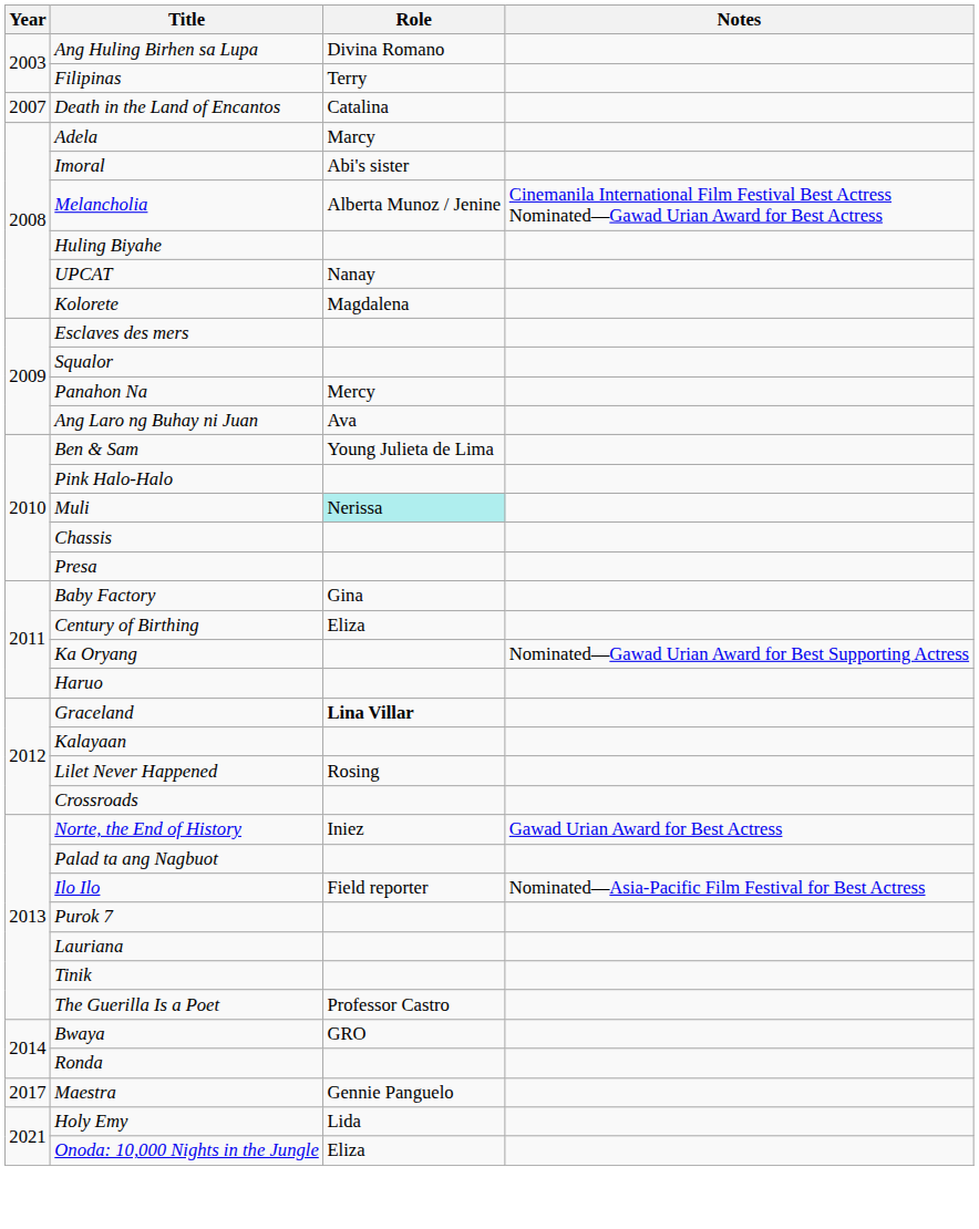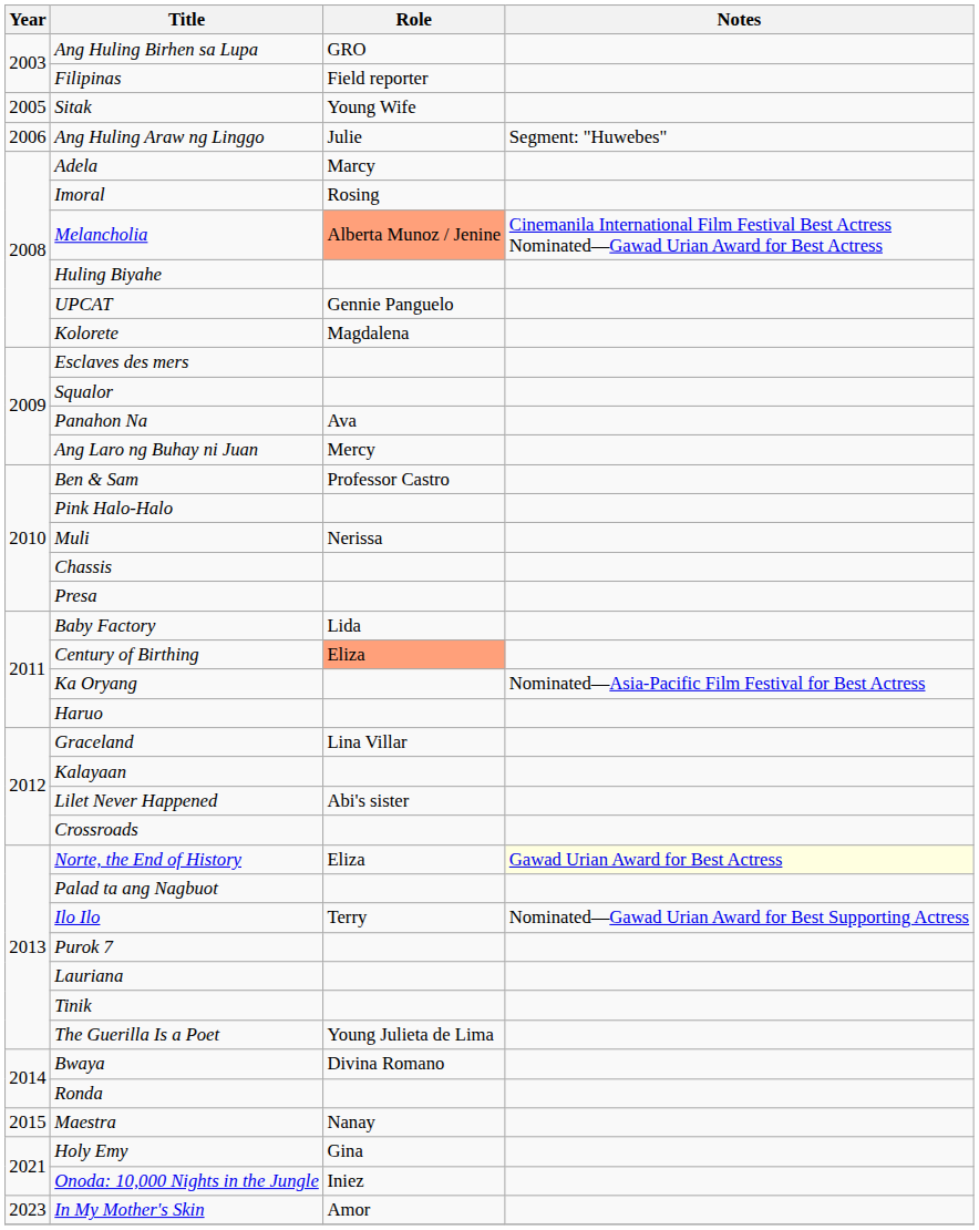 <table class="wikitable sortable">
 <tr>
 <th>Year</th>
 <th>Title</th>
 <th>Role</th>
 <th>Notes</th>
 </tr>
 <tr>
 <td rowspan=2>2003</td>
 <td><em>Ang Huling Birhen sa Lupa</em></td>
-<td>Divina Romano</td>
+<td>GRO</td>
 <td></td>
 </tr>
 <tr>
 <td><em>Filipinas</em></td>
-<td>Terry</td>
+<td>Field reporter</td>
 <td></td>
 </tr>
 <tr>
-<td>2007</td>
-<td><em>Death in the Land of Encantos</em></td>
-<td>Catalina</td>
+<td>2005</td>
+<td><em>Sitak</em></td>
+<td>Young Wife</td>
 <td></td>
+</tr>
+<tr>
+<td>2006</td>
+<td><em>Ang Huling Araw ng Linggo</em></td>
+<td>Julie</td>
+<td>Segment: "Huwebes"</td>
 </tr>
 <tr>
 <td rowspan=6>2008</td>
 <td><em>Adela</em></td>
 <td>Marcy</td>
 <td></td>
 </tr>
 <tr>
 <td><em>Imoral</em></td>
-<td>Abi's sister</td>
+<td>Rosing</td>
 <td></td>
 </tr>
 <tr>
 <td><em><a href='#'>Melancholia</a></em></td>
-<td>Alberta Munoz / Jenine</td>
+<td style="background: lightsalmon;">Alberta Munoz / Jenine</td>
 <td><a href='#'>Cinemanila International Film Festival Best Actress</a><br>Nominated—<a href='#'>Gawad Urian Award for Best Actress</a></td>
 </tr>
 <tr>
 <td><em>Huling Biyahe</em></td>
 <td></td>
 <td></td>
 </tr>
 <tr>
 <td><em>UPCAT</em></td>
-<td>Nanay</td>
+<td>Gennie Panguelo</td>
 <td></td>
 </tr>
 <tr>
 <td><em>Kolorete</em></td>
 <td>Magdalena</td>
 <td></td>
 </tr>
 <tr>
 <td rowspan=4>2009</td>
 <td><em>Esclaves des mers</em></td>
 <td></td>
 <td></td>
 </tr>
 <tr>
 <td><em>Squalor</em></td>
 <td></td>
 <td></td>
 </tr>
 <tr>
 <td><em>Panahon Na</em></td>
-<td>Mercy</td>
+<td>Ava</td>
 <td></td>
 </tr>
 <tr>
 <td><em>Ang Laro ng Buhay ni Juan</em></td>
-<td>Ava</td>
+<td>Mercy</td>
 <td></td>
 </tr>
 <tr>
 <td rowspan=5>2010</td>
 <td><em>Ben & Sam</em></td>
-<td>Young Julieta de Lima</td>
+<td>Professor Castro</td>
 <td></td>
 </tr>
 <tr>
 <td><em>Pink Halo-Halo</em></td>
 <td></td>
 <td></td>
 </tr>
 <tr>
 <td><em>Muli</em></td>
-<td style="background: paleturquoise;">Nerissa</td>
+<td>Nerissa</td>
 <td></td>
 </tr>
 <tr>
 <td><em>Chassis</em></td>
 <td></td>
 <td></td>
 </tr>
 <tr>
 <td><em>Presa</em></td>
 <td></td>
 <td></td>
 </tr>
 <tr>
 <td rowspan=4>2011</td>
 <td><em>Baby Factory</em></td>
-<td>Gina</td>
+<td>Lida</td>
 <td></td>
 </tr>
 <tr>
 <td><em>Century of Birthing</em></td>
-<td>Eliza</td>
+<td style="background: lightsalmon;">Eliza</td>
 <td></td>
 </tr>
 <tr>
 <td><em>Ka Oryang</em></td>
 <td></td>
-<td>Nominated—<a href='#'>Gawad Urian Award for Best Supporting Actress</a></td>
+<td>Nominated—<a href='#'>Asia-Pacific Film Festival for Best Actress</a></td>
 </tr>
 <tr>
 <td><em>Haruo</em></td>
 <td></td>
 <td></td>
 </tr>
 <tr>
 <td rowspan=4>2012</td>
 <td><em>Graceland</em></td>
-<td><strong>Lina Villar</strong></td>
+<td>Lina Villar</td>
 <td></td>
 </tr>
 <tr>
 <td><em>Kalayaan</em></td>
 <td></td>
 <td></td>
 </tr>
 <tr>
 <td><em>Lilet Never Happened</em></td>
-<td>Rosing</td>
+<td>Abi's sister</td>
 <td></td>
 </tr>
 <tr>
 <td><em>Crossroads</em></td>
 <td></td>
 <td></td>
 </tr>
 <tr>
 <td rowspan=7>2013</td>
 <td><em><a href='#'>Norte, the End of History</a></em></td>
-<td>Iniez</td>
-<td><a href='#'>Gawad Urian Award for Best Actress</a></td>
+<td>Eliza</td>
+<td style="background: lightyellow;"><a href='#'>Gawad Urian Award for Best Actress</a></td>
 </tr>
 <tr>
 <td><em>Palad ta ang Nagbuot</em></td>
 <td></td>
 <td></td>
 </tr>
 <tr>
 <td><em><a href='#'>Ilo Ilo</a></em></td>
-<td>Field reporter</td>
-<td>Nominated—<a href='#'>Asia-Pacific Film Festival for Best Actress</a></td>
+<td>Terry</td>
+<td>Nominated—<a href='#'>Gawad Urian Award for Best Supporting Actress</a></td>
 </tr>
 <tr>
 <td><em>Purok 7</em></td>
 <td></td>
 <td></td>
 </tr>
 <tr>
 <td><em>Lauriana</em></td>
 <td></td>
 <td></td>
 </tr>
 <tr>
 <td><em>Tinik</em></td>
 <td></td>
 <td></td>
 </tr>
 <tr>
 <td><em>The Guerilla Is a Poet</em></td>
-<td>Professor Castro</td>
+<td>Young Julieta de Lima</td>
 <td></td>
 </tr>
 <tr>
 <td rowspan=2>2014</td>
 <td><em>Bwaya</em></td>
-<td>GRO</td>
+<td>Divina Romano</td>
 <td></td>
 </tr>
 <tr>
 <td><em>Ronda</em></td>
 <td></td>
 <td></td>
 </tr>
 <tr>
-<td>2017</td>
+<td>2015</td>
 <td><em>Maestra</em></td>
-<td>Gennie Panguelo</td>
+<td>Nanay</td>
 <td></td>
 </tr>
 <tr>
 <td rowspan=2>2021</td>
 <td><em>Holy Emy</em></td>
-<td>Lida</td>
+<td>Gina</td>
 <td></td>
 </tr>
 <tr>
 <td><em><a href='#'>Onoda: 10,000 Nights in the Jungle</a></em></td>
-<td>Eliza</td>
+<td>Iniez</td>
+<td></td>
+</tr>
+<tr>
+<td>2023</td>
+<td><em><a href='#'>In My Mother's Skin</a></em></td>
+<td>Amor</td>
 <td></td>
 </tr>
 <tr>
 </tr>
 </table>
